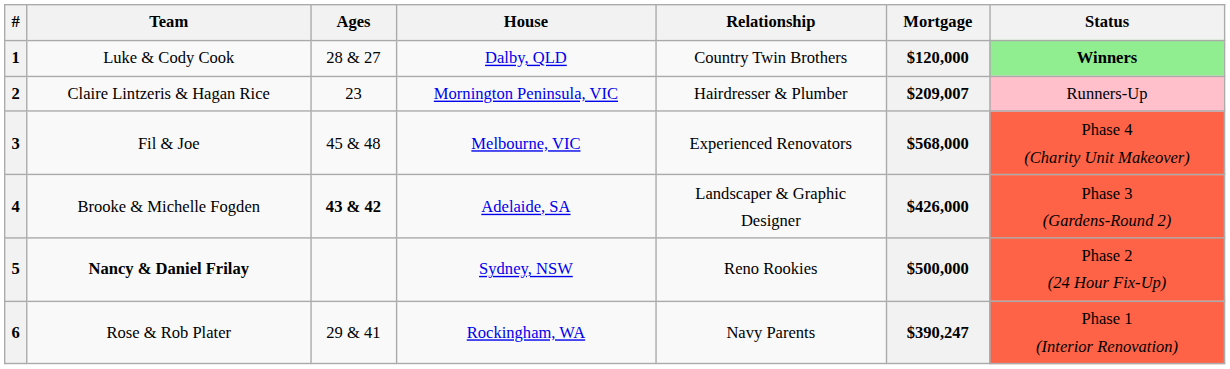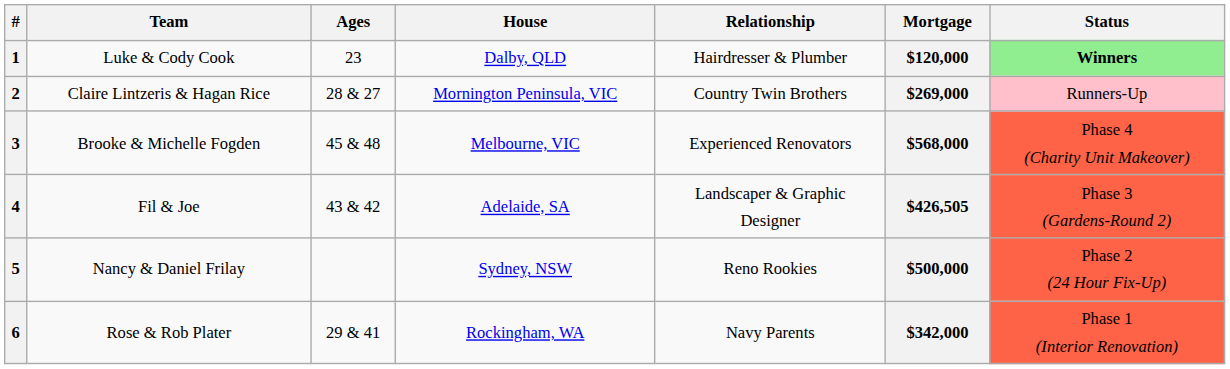 <table class="wikitable" style="text-align: center; font-size: 9pt; line-height:20px; width:70%">
 <tr valign="top">
 <th>#</th>
 <th>Team</th>
 <th>Ages</th>
 <th>House</th>
 <th>Relationship</th>
 <th>Mortgage</th>
 <th>Status</th>
 </tr>
 <tr>
 <th scope="col" style="background; color:black;">1</th>
 <td>Luke & Cody Cook</td>
-<td>28 & 27</td>
+<td>23</td>
 <td><a href='#'>Dalby, QLD</a></td>
-<td>Country Twin Brothers</td>
+<td>Hairdresser & Plumber</td>
 <th>$120,000</th>
 <td bgcolor="lightgreen"><strong>Winners</strong></td>
 </tr>
 <tr>
 <th scope="col" style="background; color:black;">2</th>
 <td>Claire Lintzeris & Hagan Rice</td>
-<td>23</td>
+<td>28 & 27</td>
 <td><a href='#'>Mornington Peninsula, VIC</a></td>
-<td>Hairdresser & Plumber</td>
-<th>$209,007</th>
+<td>Country Twin Brothers</td>
+<th>$269,000</th>
 <td bgcolor="pink">Runners-Up</td>
 </tr>
 <tr>
 <th scope="col" style="background; color:black;">3</th>
-<td>Fil & Joe</td>
+<td>Brooke & Michelle Fogden</td>
 <td>45 & 48</td>
 <td><a href='#'>Melbourne, VIC</a></td>
 <td>Experienced Renovators</td>
 <th>$568,000</th>
 <td bgcolor="tomato">Phase 4<br><em>(Charity Unit Makeover)</em></td>
 </tr>
 <tr>
 <th scope="col" style="background; color:black;">4</th>
-<td>Brooke & Michelle Fogden</td>
-<td><strong>43 & 42</strong></td>
+<td>Fil & Joe</td>
+<td>43 & 42</td>
 <td><a href='#'>Adelaide, SA</a></td>
 <td>Landscaper & Graphic<br>Designer</td>
-<th>$426,000</th>
+<th>$426,505</th>
 <td bgcolor="tomato">Phase 3<br><em>(Gardens-Round 2)</em></td>
 </tr>
 <tr>
 <th scope="col" style="background; color:black;">5</th>
-<td><strong>Nancy & Daniel Frilay</strong></td>
+<td>Nancy & Daniel Frilay</td>
 <td></td>
 <td><a href='#'>Sydney, NSW</a></td>
 <td>Reno Rookies</td>
 <th>$500,000</th>
 <td bgcolor="tomato">Phase 2<br><em>(24 Hour Fix-Up)</em></td>
 </tr>
 <tr>
 <th scope="col" style="background; color:black;">6</th>
 <td>Rose & Rob Plater</td>
 <td>29 & 41</td>
 <td><a href='#'>Rockingham, WA</a></td>
 <td>Navy Parents</td>
-<th>$390,247</th>
+<th>$342,000</th>
 <td bgcolor="tomato">Phase 1<br><em>(Interior Renovation)</em></td>
 </tr>
 </table>
